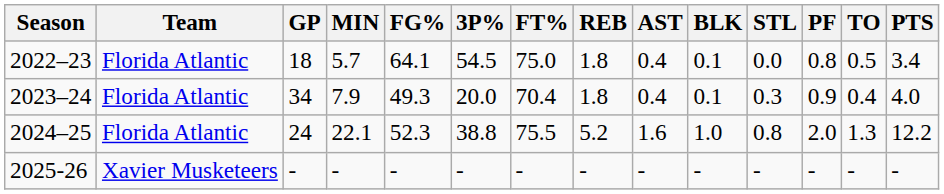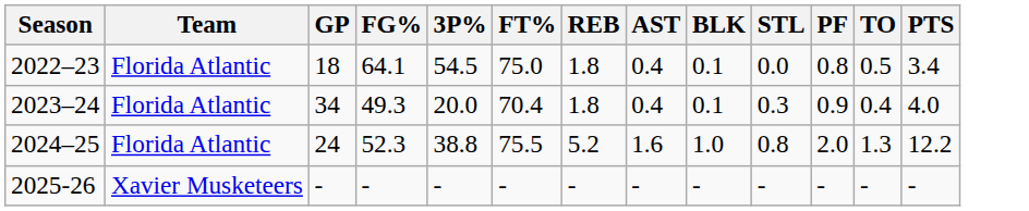 <table class="wikitable sortable">
 <tr>
 <th>Season</th>
 <th>Team</th>
 <th>GP</th>
-<th>MIN</th>
 <th>FG%</th>
 <th>3P%</th>
 <th>FT%</th>
 <th>REB</th>
 <th>AST</th>
 <th>BLK</th>
 <th>STL</th>
 <th>PF</th>
 <th>TO</th>
 <th>PTS</th>
 </tr>
 <tr>
 <td>2022–23</td>
 <td><a href='#'>Florida Atlantic</a></td>
 <td>18</td>
-<td>5.7</td>
 <td>64.1</td>
 <td>54.5</td>
 <td>75.0</td>
 <td>1.8</td>
 <td>0.4</td>
 <td>0.1</td>
 <td>0.0</td>
 <td>0.8</td>
 <td>0.5</td>
 <td>3.4</td>
 </tr>
 <tr>
 <td>2023–24</td>
 <td><a href='#'>Florida Atlantic</a></td>
 <td>34</td>
-<td>7.9</td>
 <td>49.3</td>
 <td>20.0</td>
 <td>70.4</td>
 <td>1.8</td>
 <td>0.4</td>
 <td>0.1</td>
 <td>0.3</td>
 <td>0.9</td>
 <td>0.4</td>
 <td>4.0</td>
 </tr>
 <tr>
 <td>2024–25</td>
 <td><a href='#'>Florida Atlantic</a></td>
 <td>24</td>
-<td>22.1</td>
 <td>52.3</td>
 <td>38.8</td>
 <td>75.5</td>
 <td>5.2</td>
 <td>1.6</td>
 <td>1.0</td>
 <td>0.8</td>
 <td>2.0</td>
 <td>1.3</td>
 <td>12.2</td>
 </tr>
 <tr>
 <td>2025-26</td>
 <td><a href='#'>Xavier Musketeers</a></td>
 <td>-</td>
 <td>-</td>
 <td>-</td>
 <td>-</td>
 <td>-</td>
 <td>-</td>
 <td>-</td>
 <td>-</td>
 <td>-</td>
 <td>-</td>
 <td>-</td>
-<td>-</td>
 </tr>
 </table>
